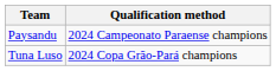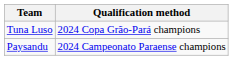 <table class="wikitable">
 <tr>
 <th>Team</th>
 <th>Qualification method</th>
 </tr>
 <tr>
+<td><a href='#'>Tuna Luso</a></td>
+<td><a href='#'>2024 Copa Grão-Pará</a> champions</td>
+</tr>
+<tr>
 <td><a href='#'>Paysandu</a></td>
 <td><a href='#'>2024 Campeonato Paraense</a> champions</td>
 </tr>
-<tr>
-<td><a href='#'>Tuna Luso</a></td>
-<td><a href='#'>2024 Copa Grão-Pará</a> champions</td>
-</tr>
 </table>
